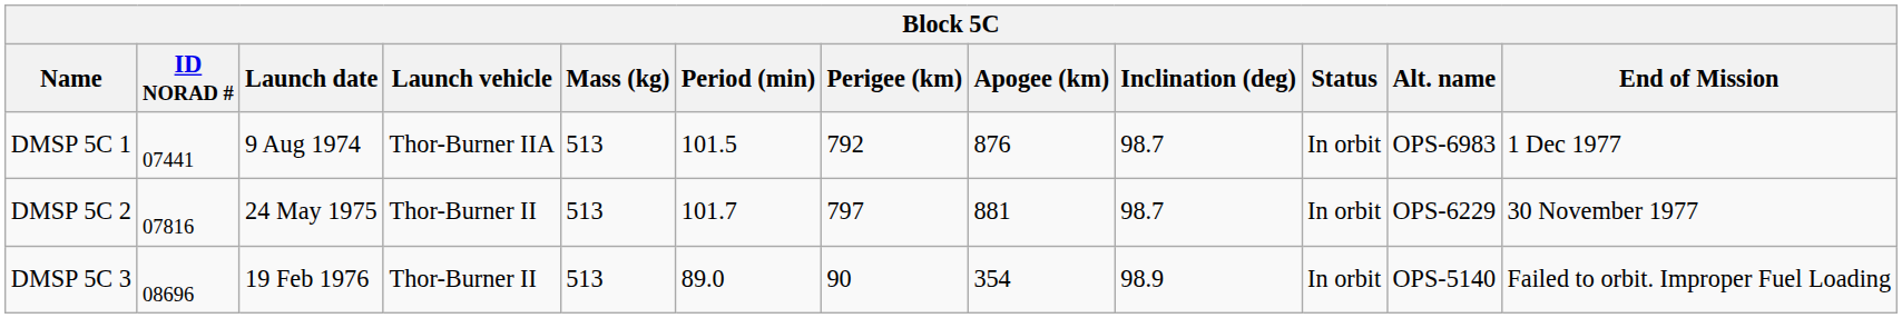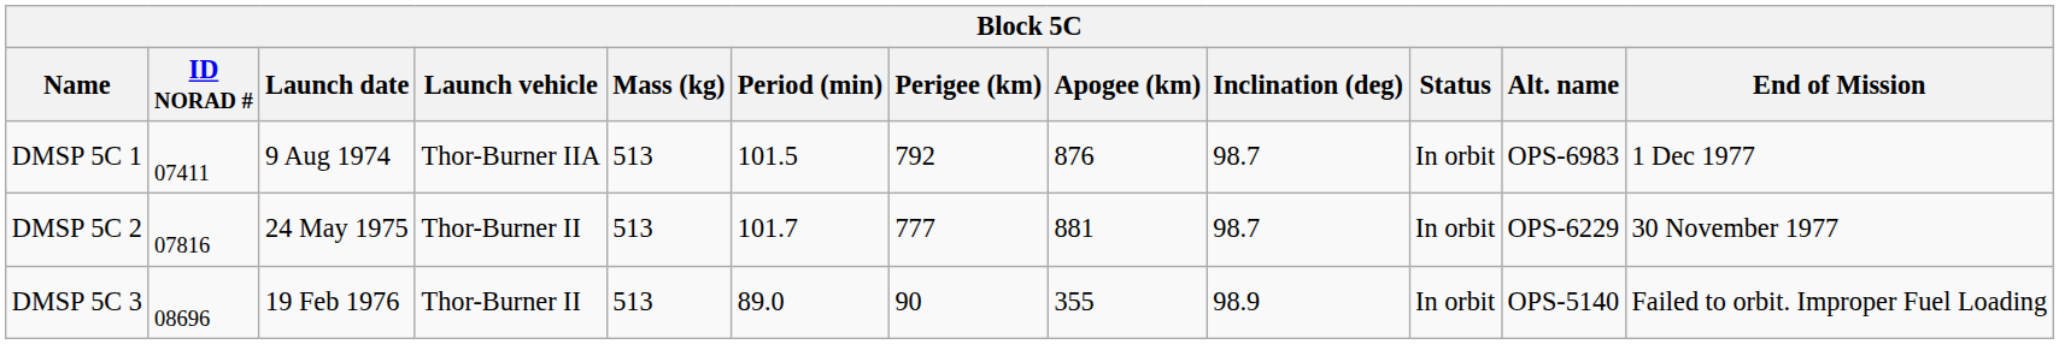 <table class="wikitable collapsible collapsed" border="1">
 <tr>
 <th colspan="12" align="center">Block 5C</th>
 </tr>
 <tr>
 <th>Name</th>
 <th><a href='#'>ID</a><br><small>NORAD #</small></th>
 <th>Launch date</th>
 <th>Launch vehicle</th>
 <th>Mass (kg)</th>
 <th>Period (min)</th>
 <th>Perigee (km)</th>
 <th>Apogee (km)</th>
 <th>Inclination (deg)</th>
 <th>Status</th>
 <th>Alt. name</th>
 <th>End of Mission</th>
 </tr>
 <tr>
 <td>DMSP 5C 1</td>
-<td><br><small>07441</small></td>
+<td><br><small>07411</small></td>
 <td>9 Aug 1974</td>
 <td>Thor-Burner IIA</td>
 <td>513</td>
 <td>101.5</td>
 <td>792</td>
 <td>876</td>
 <td>98.7</td>
 <td>In orbit</td>
 <td>OPS-6983</td>
 <td>1 Dec 1977</td>
 </tr>
 <tr>
 <td>DMSP 5C 2</td>
 <td><br><small>07816</small></td>
 <td>24 May 1975</td>
 <td>Thor-Burner II</td>
 <td>513</td>
 <td>101.7</td>
-<td>797</td>
+<td>777</td>
 <td>881</td>
 <td>98.7</td>
 <td>In orbit</td>
 <td>OPS-6229</td>
 <td>30 November 1977</td>
 </tr>
 <tr>
 <td>DMSP 5C 3</td>
 <td><br><small>08696</small></td>
 <td>19 Feb 1976</td>
 <td>Thor-Burner II</td>
 <td>513</td>
 <td>89.0</td>
 <td>90</td>
-<td>354</td>
+<td>355</td>
 <td>98.9</td>
 <td>In orbit</td>
 <td>OPS-5140</td>
 <td>Failed to orbit. Improper Fuel Loading</td>
 </tr>
 </table>
